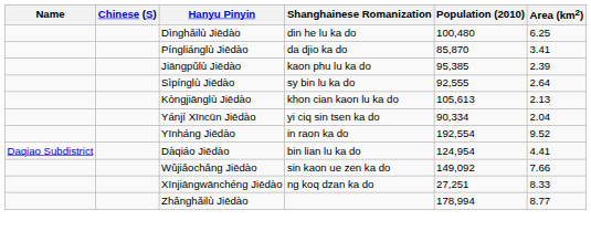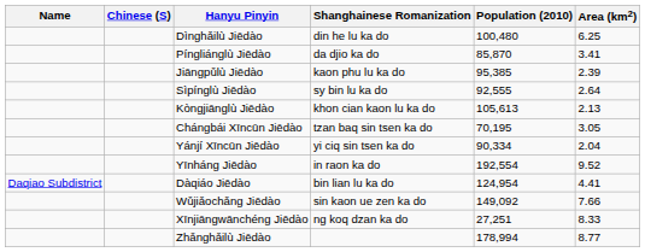 <table class="wikitable">
 <tr>
 <th>Name</th>
 <th><a href='#'>Chinese</a> (<a href='#'>S</a>)</th>
 <th><a href='#'>Hanyu Pinyin</a></th>
 <th>Shanghainese Romanization</th>
 <th>Population (2010)</th>
 <th>Area (km<sup>2</sup>)</th>
 </tr>
 <tr>
 <td></td>
 <td></td>
 <td>Dìnghǎilù Jiēdào</td>
 <td>din he lu ka do</td>
 <td>100,480</td>
 <td>6.25</td>
 </tr>
 <tr>
 <td></td>
 <td></td>
 <td>Píngliánglù Jiēdào</td>
 <td>da djio ka do</td>
 <td>85,870</td>
 <td>3.41</td>
 </tr>
 <tr>
 <td></td>
 <td></td>
 <td>Jiāngpǔlù Jiēdào</td>
 <td>kaon phu lu ka do</td>
 <td>95,385</td>
 <td>2.39</td>
 </tr>
 <tr>
 <td></td>
 <td></td>
 <td>Sìpínglù Jiēdào</td>
 <td>sy bin lu ka do</td>
 <td>92,555</td>
 <td>2.64</td>
 </tr>
 <tr>
 <td></td>
 <td></td>
 <td>Kòngjiānglù Jiēdào</td>
 <td>khon cian kaon lu ka do</td>
 <td>105,613</td>
 <td>2.13</td>
 </tr>
 <tr>
 <td></td>
 <td></td>
+<td>Chángbái Xīncūn Jiēdào</td>
+<td>tzan baq sin tsen ka do</td>
+<td>70,195</td>
+<td>3.05</td>
+</tr>
+<tr>
+<td></td>
+<td></td>
 <td>Yánjí Xīncūn Jiēdào</td>
 <td>yi ciq sin tsen ka do</td>
 <td>90,334</td>
 <td>2.04</td>
 </tr>
 <tr>
 <td></td>
 <td></td>
 <td>Yīnháng Jiēdào</td>
 <td>in raon ka do</td>
 <td>192,554</td>
 <td>9.52</td>
 </tr>
 <tr>
 <td><a href='#'>Daqiao Subdistrict</a></td>
 <td></td>
 <td>Dàqiáo Jiēdào</td>
 <td>bin lian lu ka do</td>
 <td>124,954</td>
 <td>4.41</td>
 </tr>
 <tr>
 <td></td>
 <td></td>
 <td>Wǔjiǎochǎng Jiēdào</td>
 <td>sin kaon ue zen ka do</td>
 <td>149,092</td>
 <td>7.66</td>
 </tr>
 <tr>
 <td></td>
 <td></td>
 <td>Xīnjiāngwānchéng Jiēdào</td>
 <td>ng koq dzan ka do</td>
 <td>27,251</td>
 <td>8.33</td>
 </tr>
 <tr>
 <td></td>
 <td></td>
 <td>Zhǎnghǎilù Jiēdào</td>
 <td></td>
 <td>178,994</td>
 <td>8.77</td>
 </tr>
 </table>
